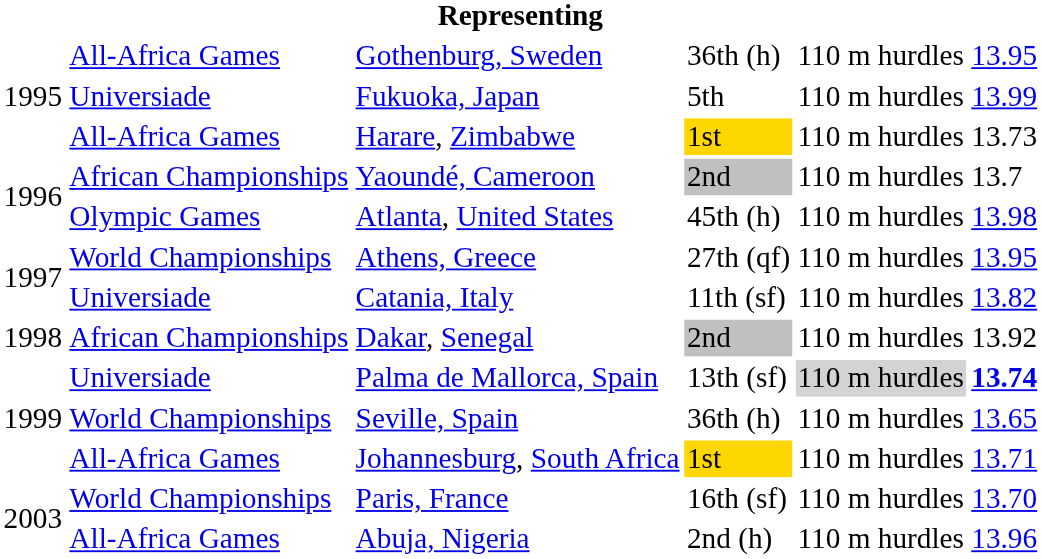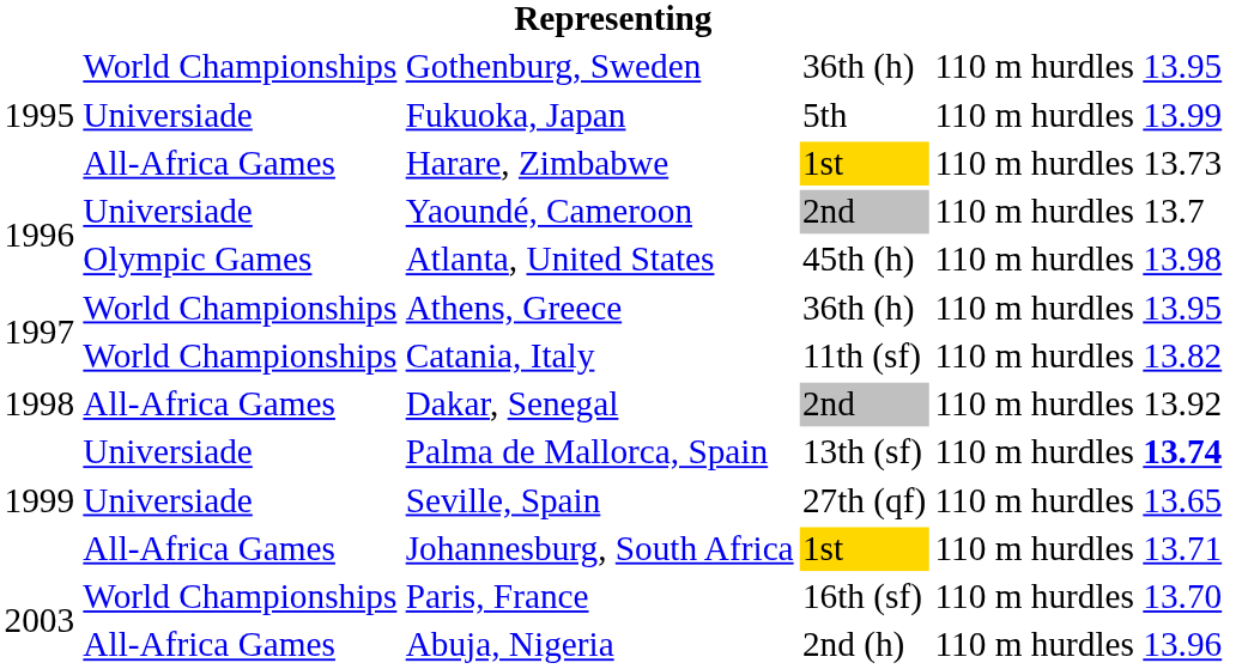 <table>
 <tr>
 <th colspan="6">Representing </th>
 </tr>
 <tr>
 <td rowspan=3>1995</td>
-<td><a href='#'>All-Africa Games</a></td>
+<td><a href='#'>World Championships</a></td>
 <td><a href='#'>Gothenburg, Sweden</a></td>
 <td>36th (h)</td>
 <td>110 m hurdles</td>
 <td><a href='#'>13.95</a></td>
 </tr>
 <tr>
 <td><a href='#'>Universiade</a></td>
 <td><a href='#'>Fukuoka, Japan</a></td>
 <td>5th</td>
 <td>110 m hurdles</td>
 <td><a href='#'>13.99</a></td>
 </tr>
 <tr>
 <td><a href='#'>All-Africa Games</a></td>
 <td><a href='#'>Harare</a>, <a href='#'>Zimbabwe</a></td>
 <td bgcolor="gold">1st</td>
 <td>110 m hurdles</td>
 <td>13.73</td>
 </tr>
 <tr>
 <td rowspan=2>1996</td>
-<td><a href='#'>African Championships</a></td>
+<td><a href='#'>Universiade</a></td>
 <td><a href='#'>Yaoundé, Cameroon</a></td>
 <td bgcolor="silver">2nd</td>
 <td>110 m hurdles</td>
 <td>13.7</td>
 </tr>
 <tr>
 <td><a href='#'>Olympic Games</a></td>
 <td><a href='#'>Atlanta</a>, <a href='#'>United States</a></td>
 <td>45th (h)</td>
 <td>110 m hurdles</td>
 <td><a href='#'>13.98</a></td>
 </tr>
 <tr>
 <td rowspan=2>1997</td>
 <td><a href='#'>World Championships</a></td>
 <td><a href='#'>Athens, Greece</a></td>
-<td>27th (qf)</td>
+<td>36th (h)</td>
 <td>110 m hurdles</td>
 <td><a href='#'>13.95</a></td>
 </tr>
 <tr>
-<td><a href='#'>Universiade</a></td>
+<td><a href='#'>World Championships</a></td>
 <td><a href='#'>Catania, Italy</a></td>
 <td>11th (sf)</td>
 <td>110 m hurdles</td>
 <td><a href='#'>13.82</a></td>
 </tr>
 <tr>
 <td>1998</td>
-<td><a href='#'>African Championships</a></td>
+<td><a href='#'>All-Africa Games</a></td>
 <td><a href='#'>Dakar</a>, <a href='#'>Senegal</a></td>
 <td bgcolor="silver">2nd</td>
 <td>110 m hurdles</td>
 <td>13.92</td>
 </tr>
 <tr>
 <td rowspan=3>1999</td>
 <td><a href='#'>Universiade</a></td>
 <td><a href='#'>Palma de Mallorca, Spain</a></td>
 <td>13th (sf)</td>
-<td style="background: lightgrey;">110 m hurdles</td>
+<td>110 m hurdles</td>
 <td><strong><a href='#'>13.74</a></strong></td>
 </tr>
 <tr>
-<td><a href='#'>World Championships</a></td>
+<td><a href='#'>Universiade</a></td>
 <td><a href='#'>Seville, Spain</a></td>
-<td>36th (h)</td>
+<td>27th (qf)</td>
 <td>110 m hurdles</td>
 <td><a href='#'>13.65</a></td>
 </tr>
 <tr>
 <td><a href='#'>All-Africa Games</a></td>
 <td><a href='#'>Johannesburg</a>, <a href='#'>South Africa</a></td>
 <td bgcolor="gold">1st</td>
 <td>110 m hurdles</td>
 <td><a href='#'>13.71</a></td>
 </tr>
 <tr>
 <td rowspan=2>2003</td>
 <td><a href='#'>World Championships</a></td>
 <td><a href='#'>Paris, France</a></td>
 <td>16th (sf)</td>
 <td>110 m hurdles</td>
 <td><a href='#'>13.70</a></td>
 </tr>
 <tr>
 <td><a href='#'>All-Africa Games</a></td>
 <td><a href='#'>Abuja, Nigeria</a></td>
 <td>2nd (h)</td>
 <td>110 m hurdles</td>
 <td><a href='#'>13.96</a></td>
 </tr>
 </table>
